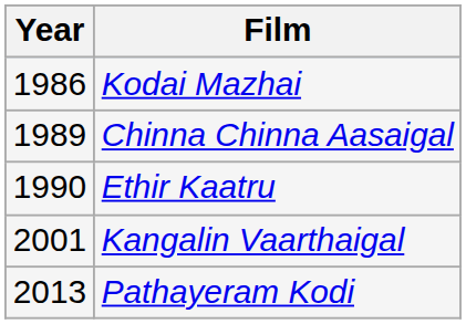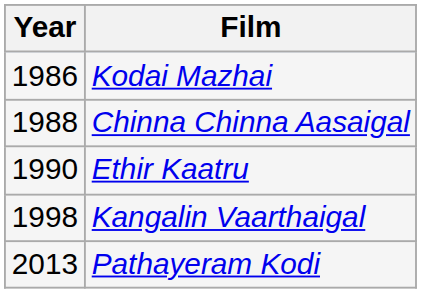 <table class="wikitable sortable" style="background:#f5f5f5;">
 <tr style="background:#B0C4DE;">
 <th>Year</th>
 <th>Film</th>
 </tr>
 <tr>
 <td>1986</td>
 <td><em><a href='#'>Kodai Mazhai</a></em></td>
 </tr>
 <tr>
-<td>1989</td>
+<td>1988</td>
 <td><em><a href='#'>Chinna Chinna Aasaigal</a></em></td>
 </tr>
 <tr>
 <td>1990</td>
 <td><em><a href='#'>Ethir Kaatru</a></em></td>
 </tr>
 <tr>
-<td>2001</td>
+<td>1998</td>
 <td><em><a href='#'>Kangalin Vaarthaigal</a></em></td>
 </tr>
 <tr>
 <td>2013</td>
 <td><em><a href='#'>Pathayeram Kodi</a></em></td>
 </tr>
 </table>
